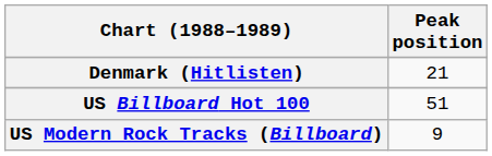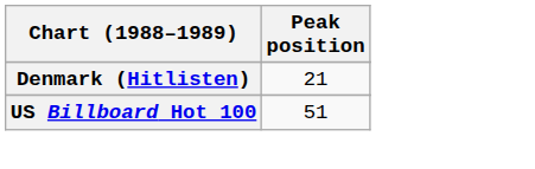 <table class="wikitable sortable plainrowheaders" style="text-align:center">
 <tr>
 <th scope="col">Chart (1988–1989)</th>
 <th scope="col">Peak<br>position</th>
 </tr>
 <tr>
 </tr>
 <tr>
 <th scope="row">Denmark (<a href='#'>Hitlisten</a>)</th>
 <td>21</td>
 </tr>
 <tr>
 </tr>
 <tr>
 <th scope="row">US <a href='#'><em>Billboard</em> Hot 100</a></th>
 <td>51</td>
 </tr>
-<tr>
-<th scope="row">US <a href='#'>Modern Rock Tracks</a> (<em><a href='#'>Billboard</a></em>)</th>
-<td>9</td>
-</tr>
 </table>
